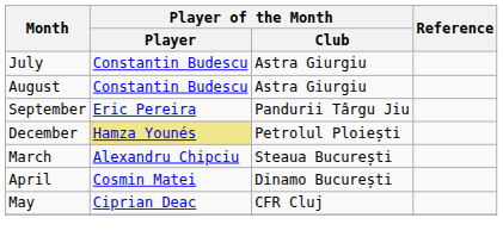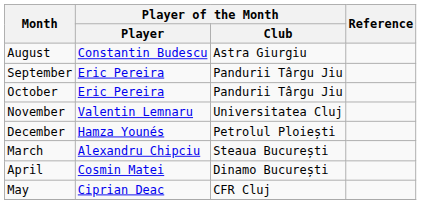 <table class="wikitable">
 <tr>
 <th rowspan="2">Month</th>
 <th colspan="2">Player of the Month</th>
 <th rowspan="2">Reference</th>
 </tr>
 <tr>
 <th>Player</th>
 <th>Club</th>
-</tr>
-<tr>
-<td>July</td>
-<td> <a href='#'>Constantin Budescu</a></td>
-<td>Astra Giurgiu</td>
-<td align=center></td>
 </tr>
 <tr>
 <td>August</td>
 <td> <a href='#'>Constantin Budescu</a></td>
 <td>Astra Giurgiu</td>
 <td align=center></td>
 </tr>
 <tr>
 <td>September</td>
 <td>  <a href='#'>Eric Pereira</a></td>
 <td>Pandurii Târgu Jiu</td>
 <td align=center></td>
 </tr>
 <tr>
+<td>October</td>
+<td>  <a href='#'>Eric Pereira</a></td>
+<td>Pandurii Târgu Jiu</td>
+<td align=center></td>
+</tr>
+<tr>
+<td>November</td>
+<td> <a href='#'>Valentin Lemnaru</a></td>
+<td>Universitatea Cluj</td>
+<td align=center></td>
+</tr>
+<tr>
 <td>December</td>
-<td style="background: khaki;"> <a href='#'>Hamza Younés</a></td>
+<td> <a href='#'>Hamza Younés</a></td>
 <td>Petrolul Ploiești</td>
 <td align=center></td>
 </tr>
 <tr>
 <td>March</td>
 <td> <a href='#'>Alexandru Chipciu</a></td>
 <td>Steaua București</td>
 <td align=center></td>
 </tr>
 <tr>
 <td>April</td>
 <td> <a href='#'>Cosmin Matei</a></td>
 <td>Dinamo București</td>
 <td align=center></td>
 </tr>
 <tr>
 <td>May</td>
 <td> <a href='#'>Ciprian Deac</a></td>
 <td>CFR Cluj</td>
 <td align=center></td>
 </tr>
 <tr>
 </tr>
 </table>
